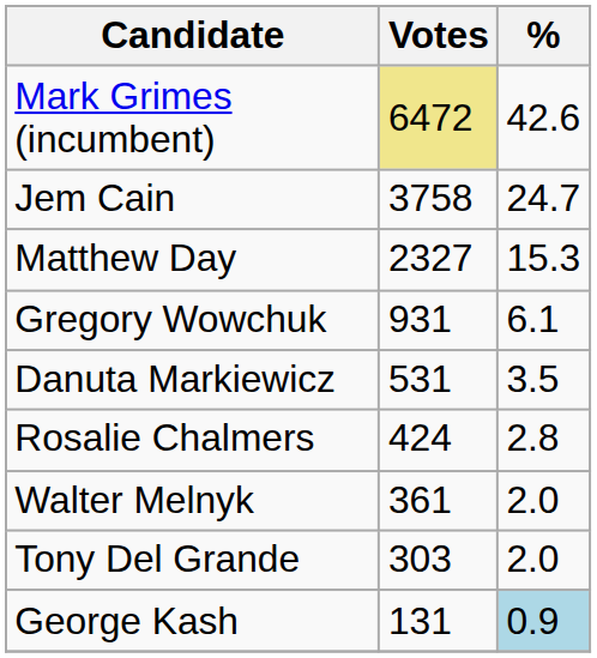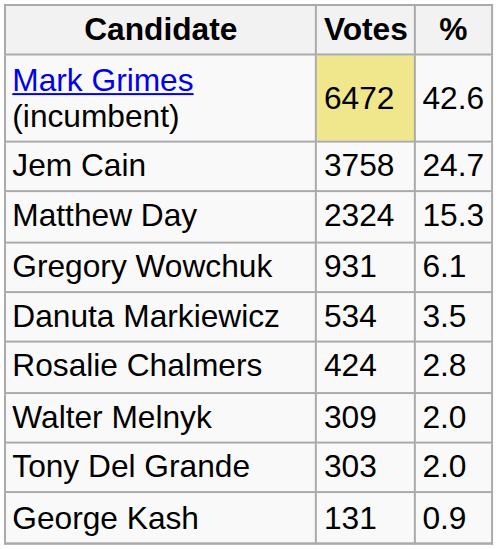 <table class="wikitable">
 <tr>
 <th bgcolor="#DDDDFF" width="150px">Candidate</th>
 <th bgcolor="#DDDDFF">Votes</th>
 <th bgcolor="#DDDDFF">%</th>
 </tr>
 <tr>
 <td><a href='#'>Mark Grimes</a> (incumbent)</td>
 <td style="background: khaki;">6472</td>
 <td>42.6</td>
 </tr>
 <tr>
 <td>Jem Cain</td>
 <td>3758</td>
 <td>24.7</td>
 </tr>
 <tr>
 <td>Matthew Day</td>
-<td>2327</td>
+<td>2324</td>
 <td>15.3</td>
 </tr>
 <tr>
 <td>Gregory Wowchuk</td>
 <td>931</td>
 <td>6.1</td>
 </tr>
 <tr>
 <td>Danuta Markiewicz</td>
-<td>531</td>
+<td>534</td>
 <td>3.5</td>
 </tr>
 <tr>
 <td>Rosalie Chalmers</td>
 <td>424</td>
 <td>2.8</td>
 </tr>
 <tr>
 <td>Walter Melnyk</td>
-<td>361</td>
+<td>309</td>
 <td>2.0</td>
 </tr>
 <tr>
 <td>Tony Del Grande</td>
 <td>303</td>
 <td>2.0</td>
 </tr>
 <tr>
 <td>George Kash</td>
 <td>131</td>
-<td style="background: lightblue;">0.9</td>
+<td>0.9</td>
 </tr>
 <tr>
 </tr>
 </table>
